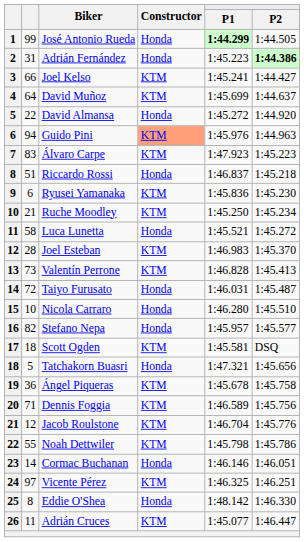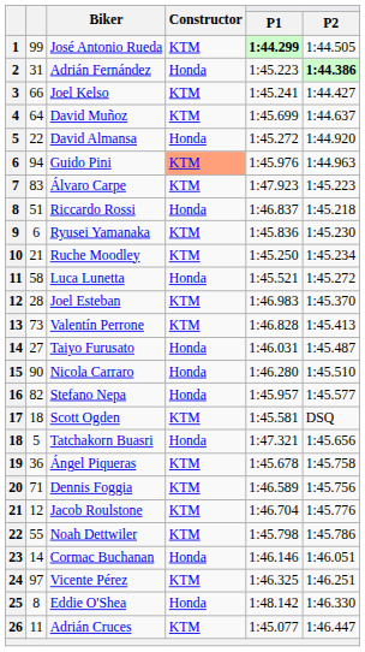 <table class="wikitable sortable" style="font-size: 85%;">
 <tr>
 <th rowspan="2"></th>
 <th rowspan="2"></th>
 <th rowspan="2">Biker</th>
 <th rowspan="2">Constructor</th>
 <th colspan="3" style="background:#eaecf0; text-align:center;"></th>
 </tr>
 <tr>
 <th scope="col">P1</th>
 <th scope="col">P2</th>
 </tr>
 <tr>
 <th scope="row">1</th>
 <td align="center">99</td>
 <td> <a href='#'>José Antonio Rueda</a></td>
-<td><a href='#'>Honda</a></td>
+<td><a href='#'>KTM</a></td>
 <td style="background:#ccffcc;"><strong>1:44.299</strong></td>
 <td>1:44.505</td>
 </tr>
 <tr>
 <th scope="row">2</th>
 <td align="center">31</td>
 <td> <a href='#'>Adrián Fernández</a></td>
 <td><a href='#'>Honda</a></td>
 <td>1:45.223</td>
 <td style="background:#ccffcc;"><strong>1:44.386</strong></td>
 </tr>
 <tr>
 <th scope="row">3</th>
 <td align="center">66</td>
 <td> <a href='#'>Joel Kelso</a></td>
 <td><a href='#'>KTM</a></td>
 <td>1:45.241</td>
 <td>1:44.427</td>
 </tr>
 <tr>
 <th scope="row">4</th>
 <td align="center">64</td>
 <td> <a href='#'>David Muñoz</a></td>
 <td><a href='#'>KTM</a></td>
 <td>1:45.699</td>
 <td>1:44.637</td>
 </tr>
 <tr>
 <th scope="row">5</th>
 <td align="center">22</td>
 <td> <a href='#'>David Almansa</a></td>
 <td><a href='#'>Honda</a></td>
 <td>1:45.272</td>
 <td>1:44.920</td>
 </tr>
 <tr>
 <th scope="row">6</th>
 <td align="center">94</td>
 <td> <a href='#'>Guido Pini</a></td>
 <td style="background: lightsalmon;"><a href='#'>KTM</a></td>
 <td>1:45.976</td>
 <td>1:44.963</td>
 </tr>
 <tr>
 <th scope="row">7</th>
 <td align="center">83</td>
 <td> <a href='#'>Álvaro Carpe</a></td>
 <td><a href='#'>KTM</a></td>
 <td>1:47.923</td>
 <td>1:45.223</td>
 </tr>
 <tr>
 <th scope="row">8</th>
 <td align="center">51</td>
 <td> <a href='#'>Riccardo Rossi</a></td>
 <td><a href='#'>Honda</a></td>
 <td>1:46.837</td>
 <td>1:45.218</td>
 </tr>
 <tr>
 <th scope="row">9</th>
 <td align="center">6</td>
 <td> <a href='#'>Ryusei Yamanaka</a></td>
 <td><a href='#'>KTM</a></td>
 <td>1:45.836</td>
 <td>1:45.230</td>
 </tr>
 <tr>
 <th scope="row">10</th>
 <td align="center">21</td>
 <td> <a href='#'>Ruche Moodley</a></td>
 <td><a href='#'>KTM</a></td>
 <td>1:45.250</td>
 <td>1:45.234</td>
 </tr>
 <tr>
 <th scope="row">11</th>
 <td align="center">58</td>
 <td> <a href='#'>Luca Lunetta</a></td>
 <td><a href='#'>Honda</a></td>
 <td>1:45.521</td>
 <td>1:45.272</td>
 </tr>
 <tr>
 <th scope="row">12</th>
 <td align="center">28</td>
 <td> <a href='#'>Joel Esteban</a></td>
 <td><a href='#'>KTM</a></td>
 <td>1:46.983</td>
 <td>1:45.370</td>
 </tr>
 <tr>
 <th scope="row">13</th>
 <td align="center">73</td>
 <td> <a href='#'>Valentín Perrone</a></td>
 <td><a href='#'>KTM</a></td>
 <td>1:46.828</td>
 <td>1:45.413</td>
 </tr>
 <tr>
 <th scope="row">14</th>
-<td align="center">72</td>
+<td align="center">27</td>
 <td> <a href='#'>Taiyo Furusato</a></td>
 <td><a href='#'>Honda</a></td>
 <td>1:46.031</td>
 <td>1:45.487</td>
 </tr>
 <tr>
 <th scope="row">15</th>
-<td align="center">10</td>
+<td align="center">90</td>
 <td> <a href='#'>Nicola Carraro</a></td>
 <td><a href='#'>Honda</a></td>
 <td>1:46.280</td>
 <td>1:45.510</td>
 </tr>
 <tr>
 <th scope="row">16</th>
 <td align="center">82</td>
 <td> <a href='#'>Stefano Nepa</a></td>
 <td><a href='#'>Honda</a></td>
 <td>1:45.957</td>
 <td>1:45.577</td>
 </tr>
 <tr>
 <th scope="row">17</th>
 <td align="center">18</td>
 <td> <a href='#'>Scott Ogden</a></td>
 <td><a href='#'>KTM</a></td>
 <td>1:45.581</td>
 <td>DSQ</td>
 </tr>
 <tr>
 <th scope="row">18</th>
 <td align="center">5</td>
 <td> <a href='#'>Tatchakorn Buasri</a></td>
 <td><a href='#'>Honda</a></td>
 <td>1:47.321</td>
 <td>1:45.656</td>
 </tr>
 <tr>
 <th scope="row">19</th>
 <td align="center">36</td>
 <td> <a href='#'>Ángel Piqueras</a></td>
 <td><a href='#'>KTM</a></td>
 <td>1:45.678</td>
 <td>1:45.758</td>
 </tr>
 <tr>
 <th scope="row">20</th>
 <td align="center">71</td>
 <td> <a href='#'>Dennis Foggia</a></td>
 <td><a href='#'>KTM</a></td>
 <td>1:46.589</td>
 <td>1:45.756</td>
 </tr>
 <tr>
 <th scope="row">21</th>
 <td align="center">12</td>
 <td> <a href='#'>Jacob Roulstone</a></td>
 <td><a href='#'>KTM</a></td>
 <td>1:46.704</td>
 <td>1:45.776</td>
 </tr>
 <tr>
 <th scope="row">22</th>
 <td align="center">55</td>
 <td> <a href='#'>Noah Dettwiler</a></td>
 <td><a href='#'>KTM</a></td>
 <td>1:45.798</td>
 <td>1:45.786</td>
 </tr>
 <tr>
 <th scope="row">23</th>
 <td align="center">14</td>
 <td> <a href='#'>Cormac Buchanan</a></td>
 <td><a href='#'>Honda</a></td>
 <td>1:46.146</td>
 <td>1:46.051</td>
 </tr>
 <tr>
 <th scope="row">24</th>
 <td align="center">97</td>
 <td> <a href='#'>Vicente Pérez</a></td>
 <td><a href='#'>KTM</a></td>
 <td>1:46.325</td>
 <td>1:46.251</td>
 </tr>
 <tr>
 <th scope="row">25</th>
 <td align="center">8</td>
 <td> <a href='#'>Eddie O'Shea</a></td>
 <td><a href='#'>Honda</a></td>
 <td>1:48.142</td>
 <td>1:46.330</td>
 </tr>
 <tr>
 <th scope="row">26</th>
 <td align="center">11</td>
 <td> <a href='#'>Adrián Cruces</a></td>
 <td><a href='#'>KTM</a></td>
 <td>1:45.077</td>
 <td>1:46.447</td>
 </tr>
 <tr>
 <th colspan="7"></th>
 </tr>
 </table>
